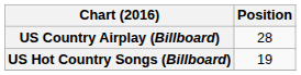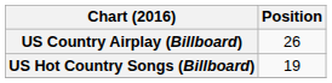 <table class="wikitable sortable plainrowheaders" style="text-align:center">
 <tr>
 <th scope="col">Chart (2016)</th>
 <th scope="col">Position</th>
 </tr>
 <tr>
 <th scope="row">US Country Airplay (<em>Billboard</em>)</th>
-<td>28</td>
+<td>26</td>
 </tr>
 <tr>
 <th scope="row">US Hot Country Songs (<em>Billboard</em>)</th>
 <td>19</td>
 </tr>
 <tr>
 </tr>
 </table>
